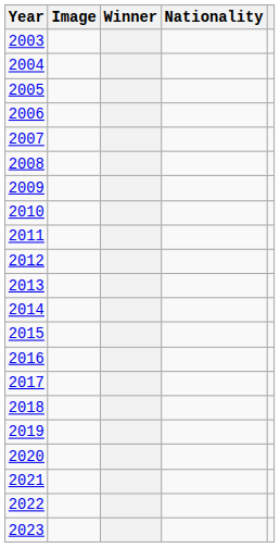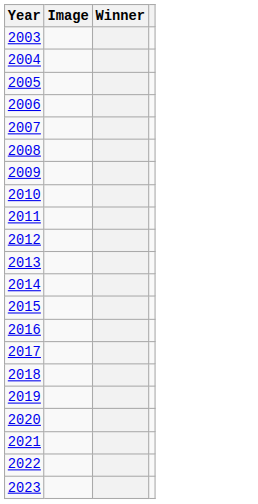 <table class="wikitable plainrowheaders sortable" style="text-align:center;">
 <tr>
 <th scope=col>Year</th>
 <th scope=col  class=unsortable>Image</th>
 <th scope=col>Winner</th>
-<th scope=col>Nationality</th>
 <th scope=col class=unsortable></th>
 </tr>
 <tr>
 <td><a href='#'>2003</a></td>
 <td></td>
 <th scope=row></th>
 <td></td>
-<td></td>
 </tr>
 <tr>
 <td><a href='#'>2004</a></td>
 <td></td>
 <th scope=row></th>
-<td></td>
 <td></td>
 </tr>
 <tr>
 <td><a href='#'>2005</a></td>
 <td></td>
 <th scope=row></th>
 <td></td>
-<td></td>
 </tr>
 <tr>
 <td><a href='#'>2006</a></td>
 <td></td>
 <th scope=row></th>
-<td></td>
 <td></td>
 </tr>
 <tr>
 <td><a href='#'>2007</a></td>
 <td></td>
 <th scope=row></th>
 <td></td>
-<td></td>
 </tr>
 <tr>
 <td><a href='#'>2008</a></td>
 <td></td>
 <th scope=row></th>
-<td></td>
 <td></td>
 </tr>
 <tr>
 <td><a href='#'>2009</a></td>
 <td></td>
 <th scope=row></th>
 <td></td>
-<td></td>
 </tr>
 <tr>
 <td><a href='#'>2010</a></td>
 <td></td>
 <th scope=row></th>
-<td></td>
 <td></td>
 </tr>
 <tr>
 <td><a href='#'>2011</a></td>
 <td></td>
 <th scope=row></th>
 <td></td>
-<td></td>
 </tr>
 <tr>
 <td><a href='#'>2012</a></td>
 <td></td>
 <th scope=row></th>
-<td></td>
 <td></td>
 </tr>
 <tr>
 <td><a href='#'>2013</a></td>
 <td></td>
 <th scope=row></th>
 <td></td>
-<td></td>
 </tr>
 <tr>
 <td><a href='#'>2014</a></td>
 <td></td>
 <th scope=row></th>
-<td></td>
 <td></td>
 </tr>
 <tr>
 <td><a href='#'>2015</a></td>
 <td></td>
 <th scope=row></th>
 <td></td>
-<td></td>
 </tr>
 <tr>
 <td><a href='#'>2016</a></td>
 <td></td>
 <th scope=row></th>
-<td></td>
 <td></td>
 </tr>
 <tr>
 <td><a href='#'>2017</a></td>
 <td></td>
 <th scope=row></th>
 <td></td>
-<td></td>
 </tr>
 <tr>
 <td><a href='#'>2018</a></td>
 <td></td>
 <th scope=row></th>
-<td></td>
 <td></td>
 </tr>
 <tr>
 <td><a href='#'>2019</a></td>
 <td></td>
 <th scope=row></th>
 <td></td>
-<td></td>
 </tr>
 <tr>
 <td><a href='#'>2020</a></td>
 <td></td>
 <th scope=row></th>
-<td></td>
 <td></td>
 </tr>
 <tr>
 <td><a href='#'>2021</a></td>
 <td></td>
 <th scope=row></th>
 <td></td>
-<td></td>
 </tr>
 <tr>
 <td><a href='#'>2022</a></td>
 <td></td>
 <th scope=row></th>
-<td></td>
 <td></td>
 </tr>
 <tr>
 <td><a href='#'>2023</a></td>
 <td></td>
 <th scope=row></th>
 <td></td>
-<td></td>
 </tr>
 </table>
